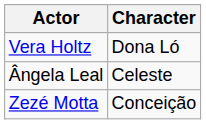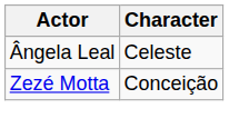 <table class="wikitable sortable">
 <tr style="background:#ccc;">
 <th>Actor</th>
 <th>Character</th>
-</tr>
-<tr>
-<td><a href='#'>Vera Holtz</a></td>
-<td>Dona Ló</td>
 </tr>
 <tr>
 <td>Ângela Leal</td>
 <td>Celeste</td>
 </tr>
 <tr>
 <td><a href='#'>Zezé Motta</a></td>
 <td>Conceição</td>
 </tr>
 </table>
